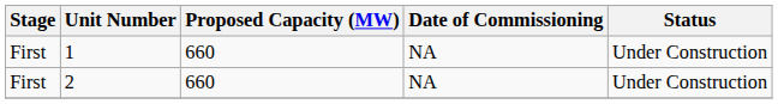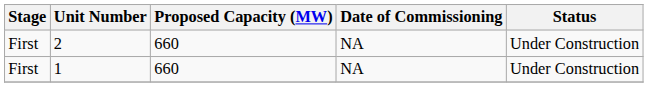 <table class="sortable wikitable">
 <tr>
 <th>Stage</th>
 <th>Unit Number</th>
 <th>Proposed Capacity (<a href='#'>MW</a>)</th>
 <th>Date of Commissioning</th>
 <th>Status</th>
 </tr>
 <tr>
 <td>First</td>
-<td>1</td>
+<td>2</td>
 <td>660</td>
 <td>NA</td>
 <td>Under Construction</td>
 </tr>
 <tr>
 <td>First</td>
-<td>2</td>
+<td>1</td>
 <td>660</td>
 <td>NA</td>
 <td>Under Construction</td>
 </tr>
 <tr>
 </tr>
 </table>
